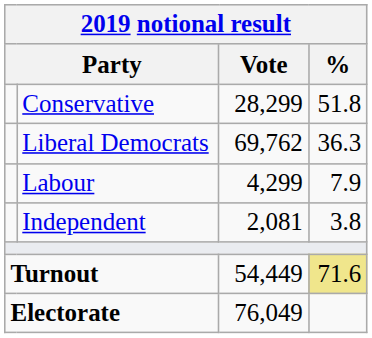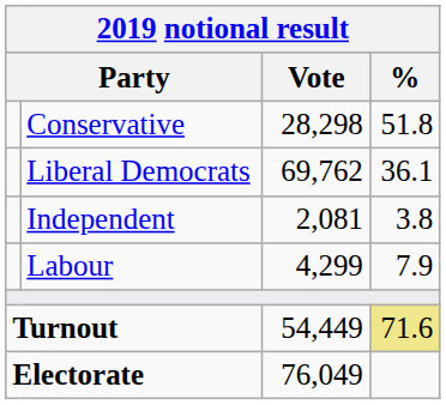 <table class="wikitable">
 <tr>
 <th colspan="4"><a href='#'>2019</a> <a href='#'>notional result</a></th>
 </tr>
 <tr>
 <th bgcolor="#DDDDFF" width="130px" colspan="2">Party</th>
 <th bgcolor="#DDDDFF" width="50px">Vote</th>
 <th bgcolor="#DDDDFF" width="30px">%</th>
 </tr>
 <tr>
 <td></td>
 <td><a href='#'>Conservative</a></td>
-<td align=right>28,299</td>
+<td align=right>28,298</td>
 <td align=right>51.8</td>
 </tr>
 <tr>
 <td></td>
 <td><a href='#'>Liberal Democrats</a></td>
 <td align=right>69,762</td>
-<td align=right>36.3</td>
+<td align=right>36.1</td>
+</tr>
+<tr>
+<td></td>
+<td><a href='#'>Independent</a></td>
+<td align=right>2,081</td>
+<td align=right>3.8</td>
 </tr>
 <tr>
 <td></td>
 <td><a href='#'>Labour</a></td>
 <td align=right>4,299</td>
 <td align=right>7.9</td>
-</tr>
-<tr>
-<td></td>
-<td><a href='#'>Independent</a></td>
-<td align=right>2,081</td>
-<td align=right>3.8</td>
 </tr>
 <tr>
 <td colspan="4" bgcolor="#EAECF0"></td>
 </tr>
 <tr>
 <td colspan="2"><strong>Turnout</strong></td>
 <td align=right>54,449</td>
 <td align=right style="background: khaki;">71.6</td>
 </tr>
 <tr>
 <td colspan="2"><strong>Electorate</strong></td>
 <td align=right>76,049</td>
 </tr>
 </table>
